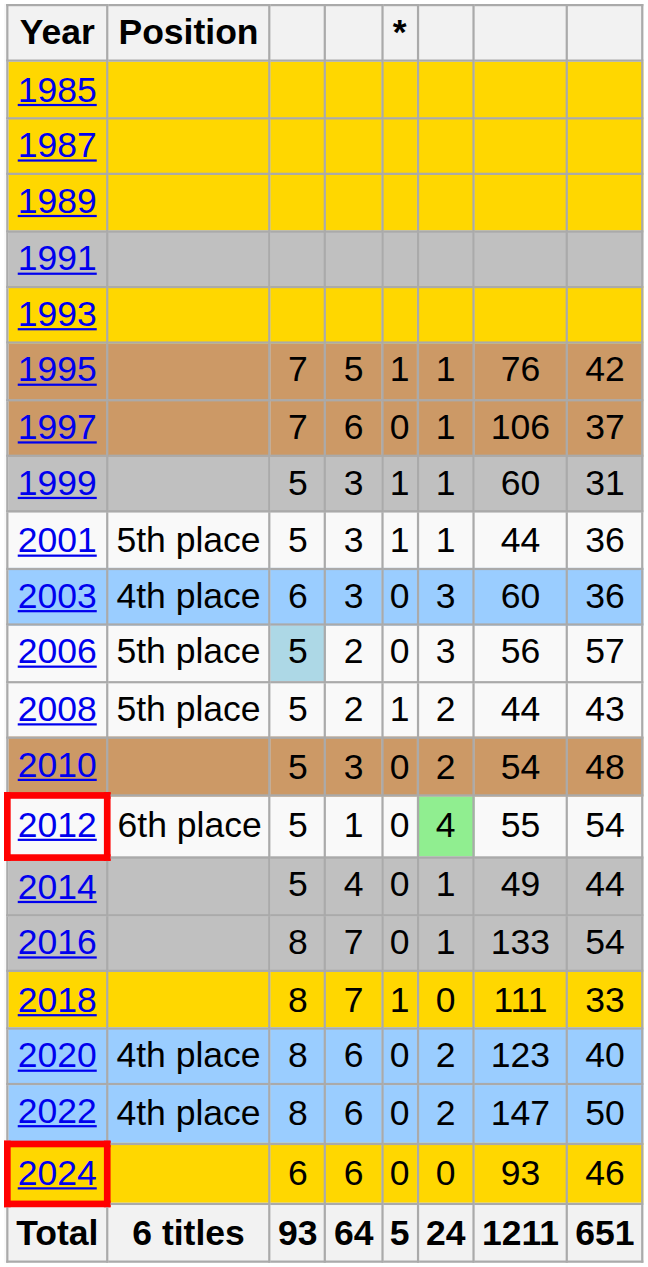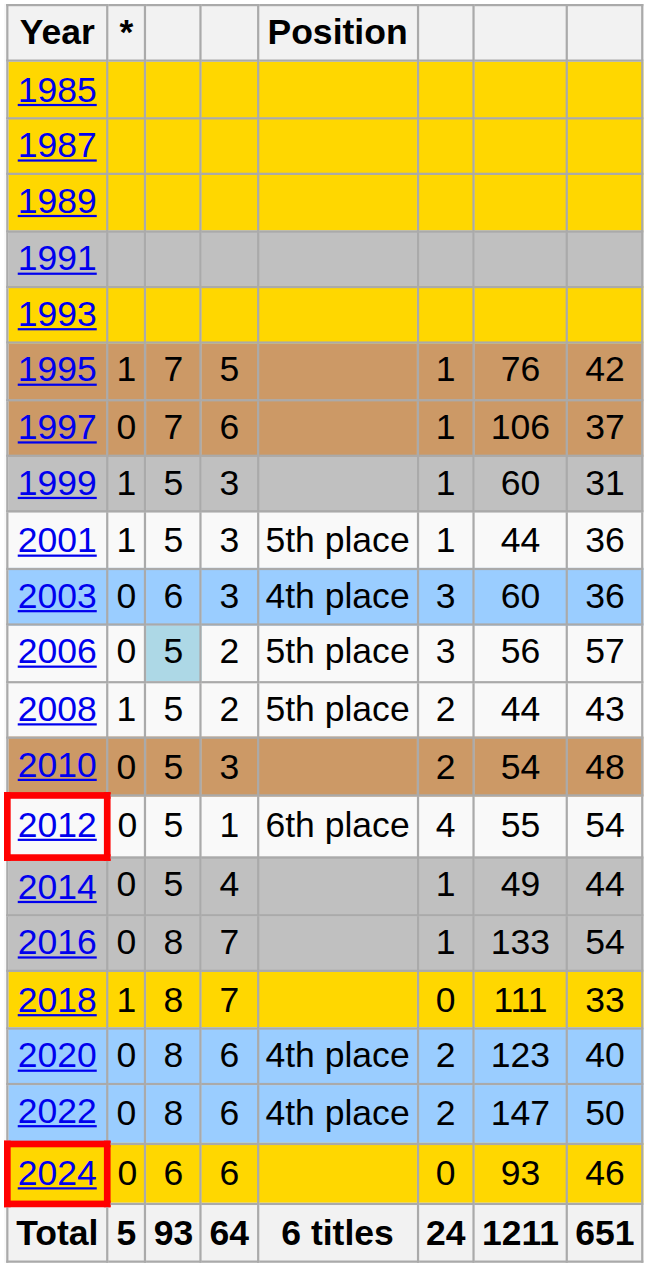 <table class="wikitable" style="text-align: center;">
 <tr>
 <th>Year</th>
-<th>Position</th>
+<th>*</th>
 <th></th>
 <th></th>
-<th>*</th>
+<th>Position</th>
 <th></th>
 <th></th>
 <th></th>
 </tr>
 <tr bgcolor=gold>
 <td> <a href='#'>1985</a></td>
 <td></td>
 <td></td>
 <td></td>
 <td></td>
 <td></td>
 <td></td>
 <td></td>
 </tr>
 <tr bgcolor=gold>
 <td> <a href='#'>1987</a></td>
 <td></td>
 <td></td>
 <td></td>
 <td></td>
 <td></td>
 <td></td>
 <td></td>
 </tr>
 <tr bgcolor=gold>
 <td> <a href='#'>1989</a></td>
 <td></td>
 <td></td>
 <td></td>
 <td></td>
 <td></td>
 <td></td>
 <td></td>
 </tr>
 <tr bgcolor=silver>
 <td> <a href='#'>1991</a></td>
 <td></td>
 <td></td>
 <td></td>
 <td></td>
 <td></td>
 <td></td>
 <td></td>
 </tr>
 <tr bgcolor=gold>
 <td><a href='#'>1993</a></td>
 <td></td>
 <td></td>
 <td></td>
 <td></td>
 <td></td>
 <td></td>
 <td></td>
 </tr>
 <tr bgcolor=cc9966>
 <td> <a href='#'>1995</a></td>
-<td></td>
+<td>1</td>
 <td>7</td>
 <td>5</td>
-<td>1</td>
+<td></td>
 <td>1</td>
 <td>76</td>
 <td>42</td>
 </tr>
 <tr bgcolor=cc9966>
 <td> <a href='#'>1997</a></td>
-<td></td>
+<td>0</td>
 <td>7</td>
 <td>6</td>
-<td>0</td>
+<td></td>
 <td>1</td>
 <td>106</td>
 <td>37</td>
 </tr>
 <tr bgcolor=silver>
 <td> <a href='#'>1999</a></td>
-<td></td>
+<td>1</td>
 <td>5</td>
 <td>3</td>
-<td>1</td>
+<td></td>
 <td>1</td>
 <td>60</td>
 <td>31</td>
 </tr>
 <tr>
 <td> <a href='#'>2001</a></td>
-<td>5th place</td>
+<td>1</td>
 <td>5</td>
 <td>3</td>
-<td>1</td>
+<td>5th place</td>
 <td>1</td>
 <td>44</td>
 <td>36</td>
 </tr>
 <tr style="background:#9acdff;">
 <td> <a href='#'>2003</a></td>
-<td>4th place</td>
+<td>0</td>
 <td>6</td>
 <td>3</td>
-<td>0</td>
+<td>4th place</td>
 <td>3</td>
 <td>60</td>
 <td>36</td>
 </tr>
 <tr>
 <td> <a href='#'>2006</a></td>
-<td>5th place</td>
+<td>0</td>
 <td style="background: lightblue;">5</td>
 <td>2</td>
-<td>0</td>
+<td>5th place</td>
 <td>3</td>
 <td>56</td>
 <td>57</td>
 </tr>
 <tr>
 <td> <a href='#'>2008</a></td>
-<td>5th place</td>
+<td>1</td>
 <td>5</td>
 <td>2</td>
-<td>1</td>
+<td>5th place</td>
 <td>2</td>
 <td>44</td>
 <td>43</td>
 </tr>
 <tr bgcolor=cc9966>
 <td> <a href='#'>2010</a></td>
-<td></td>
+<td>0</td>
 <td>5</td>
 <td>3</td>
-<td>0</td>
+<td></td>
 <td>2</td>
 <td>54</td>
 <td>48</td>
 </tr>
 <tr>
 <td style="border: 3px solid red"> <a href='#'>2012</a></td>
-<td>6th place</td>
+<td>0</td>
 <td>5</td>
 <td>1</td>
-<td>0</td>
-<td style="background: lightgreen;">4</td>
+<td>6th place</td>
+<td>4</td>
 <td>55</td>
 <td>54</td>
 </tr>
 <tr bgcolor=silver>
 <td> <a href='#'>2014</a></td>
-<td></td>
+<td>0</td>
 <td>5</td>
 <td>4</td>
-<td>0</td>
+<td></td>
 <td>1</td>
 <td>49</td>
 <td>44</td>
 </tr>
 <tr bgcolor=silver>
 <td> <a href='#'>2016</a></td>
-<td></td>
+<td>0</td>
 <td>8</td>
 <td>7</td>
-<td>0</td>
+<td></td>
 <td>1</td>
 <td>133</td>
 <td>54</td>
 </tr>
 <tr bgcolor=gold>
 <td> <a href='#'>2018</a></td>
-<td></td>
+<td>1</td>
 <td>8</td>
 <td>7</td>
-<td>1</td>
+<td></td>
 <td>0</td>
 <td>111</td>
 <td>33</td>
 </tr>
 <tr style="background:#9acdff;">
 <td> <a href='#'>2020</a></td>
-<td>4th place</td>
+<td>0</td>
 <td>8</td>
 <td>6</td>
-<td>0</td>
+<td>4th place</td>
 <td>2</td>
 <td>123</td>
 <td>40</td>
 </tr>
 <tr style="background:#9acdff;">
 <td> <a href='#'>2022</a></td>
-<td>4th place</td>
+<td>0</td>
 <td>8</td>
 <td>6</td>
-<td>0</td>
+<td>4th place</td>
 <td>2</td>
 <td>147</td>
 <td>50</td>
 </tr>
 <tr bgcolor=gold>
 <td style="border: 3px solid red"> <a href='#'>2024</a></td>
-<td></td>
+<td>0</td>
 <td>6</td>
 <td>6</td>
-<td>0</td>
+<td></td>
 <td>0</td>
 <td>93</td>
 <td>46</td>
 </tr>
 <tr>
 <th>Total</th>
-<th>6 titles</th>
+<th>5</th>
 <th>93</th>
 <th>64</th>
-<th>5</th>
+<th>6 titles</th>
 <th>24</th>
 <th>1211</th>
 <th>651</th>
 </tr>
 </table>
